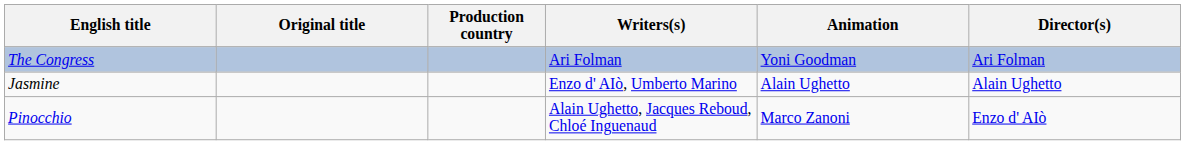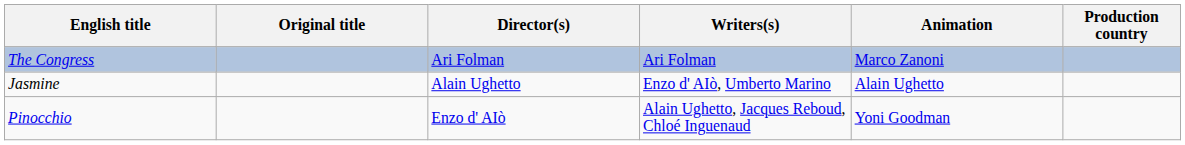 <table class="wikitable" style="width:95%;" cellpadding="5">
 <tr>
 <th style="width:18%;">English title</th>
 <th style="width:18%;">Original title</th>
-<th style="width:10%;">Production country</th>
+<th style="width:18%;">Director(s)</th>
 <th style="width:18%;">Writers(s)</th>
 <th style="width:18%;">Animation</th>
-<th style="width:18%;">Director(s)</th>
+<th style="width:10%;">Production country</th>
 </tr>
 <tr style="background:#B0C4DE;">
 <td><em><a href='#'>The Congress</a></em></td>
 <td></td>
+<td><a href='#'>Ari Folman</a></td>
+<td><a href='#'>Ari Folman</a></td>
+<td><a href='#'>Marco Zanoni</a></td>
 <td>      </td>
-<td><a href='#'>Ari Folman</a></td>
-<td><a href='#'>Yoni Goodman</a></td>
-<td><a href='#'>Ari Folman</a></td>
 </tr>
 <tr>
 <td><em>Jasmine</em></td>
 <td></td>
-<td></td>
+<td><a href='#'>Alain Ughetto</a></td>
 <td><a href='#'>Enzo d' AIò</a>, <a href='#'>Umberto Marino</a></td>
 <td><a href='#'>Alain Ughetto</a></td>
-<td><a href='#'>Alain Ughetto</a></td>
+<td></td>
 </tr>
 <tr>
 <td><em><a href='#'>Pinocchio</a></em></td>
 <td></td>
+<td><a href='#'>Enzo d' AIò</a></td>
+<td><a href='#'>Alain Ughetto</a>, <a href='#'>Jacques Reboud</a>, <a href='#'>Chloé Inguenaud</a></td>
+<td><a href='#'>Yoni Goodman</a></td>
 <td>   </td>
-<td><a href='#'>Alain Ughetto</a>, <a href='#'>Jacques Reboud</a>, <a href='#'>Chloé Inguenaud</a></td>
-<td><a href='#'>Marco Zanoni</a></td>
-<td><a href='#'>Enzo d' AIò</a></td>
 </tr>
 </table>
